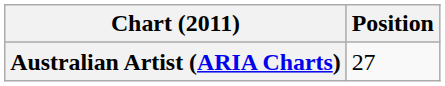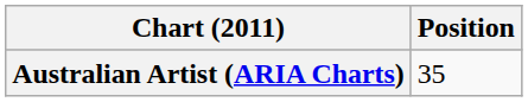 <table class="wikitable plainrowheaders">
 <tr>
 <th scope="col">Chart (2011)</th>
 <th scope="col">Position</th>
 </tr>
 <tr>
 <th scope="row">Australian Artist (<a href='#'>ARIA Charts</a>)</th>
-<td>27</td>
+<td>35</td>
 </tr>
 </table>
